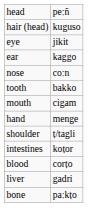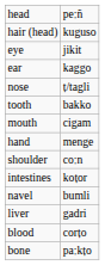 <table class="wikitable sortable">
 <tr>
 <td>head</td>
 <td>peːñ</td>
 </tr>
 <tr>
 <td>hair (head)</td>
 <td>kuguso</td>
 </tr>
 <tr>
 <td>eye</td>
 <td>jikit</td>
 </tr>
 <tr>
 <td>ear</td>
 <td>kaggo</td>
 </tr>
 <tr>
 <td>nose</td>
-<td>coːn</td>
+<td>ṭ/tagli</td>
 </tr>
 <tr>
 <td>tooth</td>
 <td>bakko</td>
 </tr>
 <tr>
 <td>mouth</td>
 <td>cigam</td>
 </tr>
 <tr>
 <td>hand</td>
 <td>menge</td>
 </tr>
 <tr>
 <td>shoulder</td>
-<td>ṭ/tagli</td>
+<td>coːn</td>
 </tr>
 <tr>
 <td>intestines</td>
 <td>koṭor</td>
 </tr>
 <tr>
-<td>blood</td>
-<td>corṭo</td>
+<td>navel</td>
+<td>bumli</td>
 </tr>
 <tr>
 <td>liver</td>
 <td>gadri</td>
 </tr>
 <tr>
+<td>blood</td>
+<td>corṭo</td>
+</tr>
+<tr>
 <td>bone</td>
 <td>paːkṭo</td>
 </tr>
 </table>
